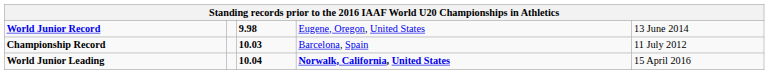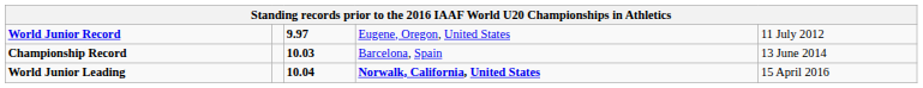 <table class="wikitable" width=75%>
 <tr>
 <th colspan="5">Standing records prior to the 2016 IAAF World U20 Championships in Athletics</th>
 </tr>
 <tr>
 <td><strong><a href='#'>World Junior Record</a></strong></td>
 <td></td>
-<td><strong>9.98</strong></td>
+<td><strong>9.97</strong></td>
 <td><a href='#'>Eugene, Oregon</a>, <a href='#'>United States</a></td>
-<td>13 June 2014</td>
+<td>11 July 2012</td>
 </tr>
 <tr>
 <td><strong>Championship Record</strong></td>
 <td></td>
 <td><strong>10.03</strong></td>
 <td><a href='#'>Barcelona</a>, <a href='#'>Spain</a></td>
-<td>11 July 2012</td>
+<td>13 June 2014</td>
 </tr>
 <tr>
 <td><strong>World Junior Leading</strong></td>
 <td></td>
 <td><strong>10.04</strong></td>
 <td><strong><a href='#'>Norwalk, California</a>, <a href='#'>United States</a></strong></td>
 <td>15 April 2016</td>
 </tr>
 </table>
